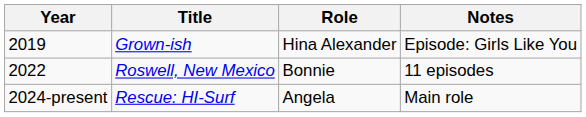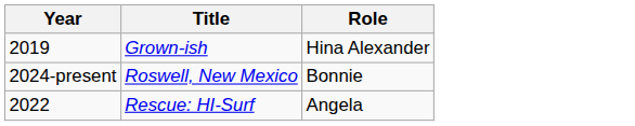 <table class="wikitable sortable">
 <tr>
 <th>Year</th>
 <th>Title</th>
 <th>Role</th>
-<th class="unsortable">Notes</th>
 </tr>
 <tr>
 <td>2019</td>
 <td><em><a href='#'>Grown-ish</a></em></td>
 <td>Hina Alexander</td>
-<td>Episode: Girls Like You</td>
+</tr>
+<tr>
+<td>2024-present</td>
+<td><em><a href='#'>Roswell, New Mexico</a></em></td>
+<td>Bonnie</td>
 </tr>
 <tr>
 <td>2022</td>
-<td><em><a href='#'>Roswell, New Mexico</a></em></td>
-<td>Bonnie</td>
-<td>11 episodes</td>
-</tr>
-<tr>
-<td>2024-present</td>
 <td><em><a href='#'>Rescue: HI-Surf</a></em></td>
 <td>Angela</td>
-<td>Main role</td>
 </tr>
 </table>
